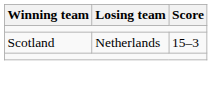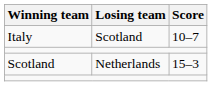 <table class="wikitable">
 <tr>
 <th>Winning team</th>
 <th>Losing team</th>
 <th>Score</th>
+</tr>
+<tr>
+<td>Italy</td>
+<td>Scotland</td>
+<td>10–7</td>
 </tr>
 <tr>
 <td colspan="3"></td>
 </tr>
 <tr>
 <td>Scotland</td>
 <td>Netherlands</td>
 <td>15–3</td>
 </tr>
 <tr>
 <td colspan="3"></td>
 </tr>
 </table>
